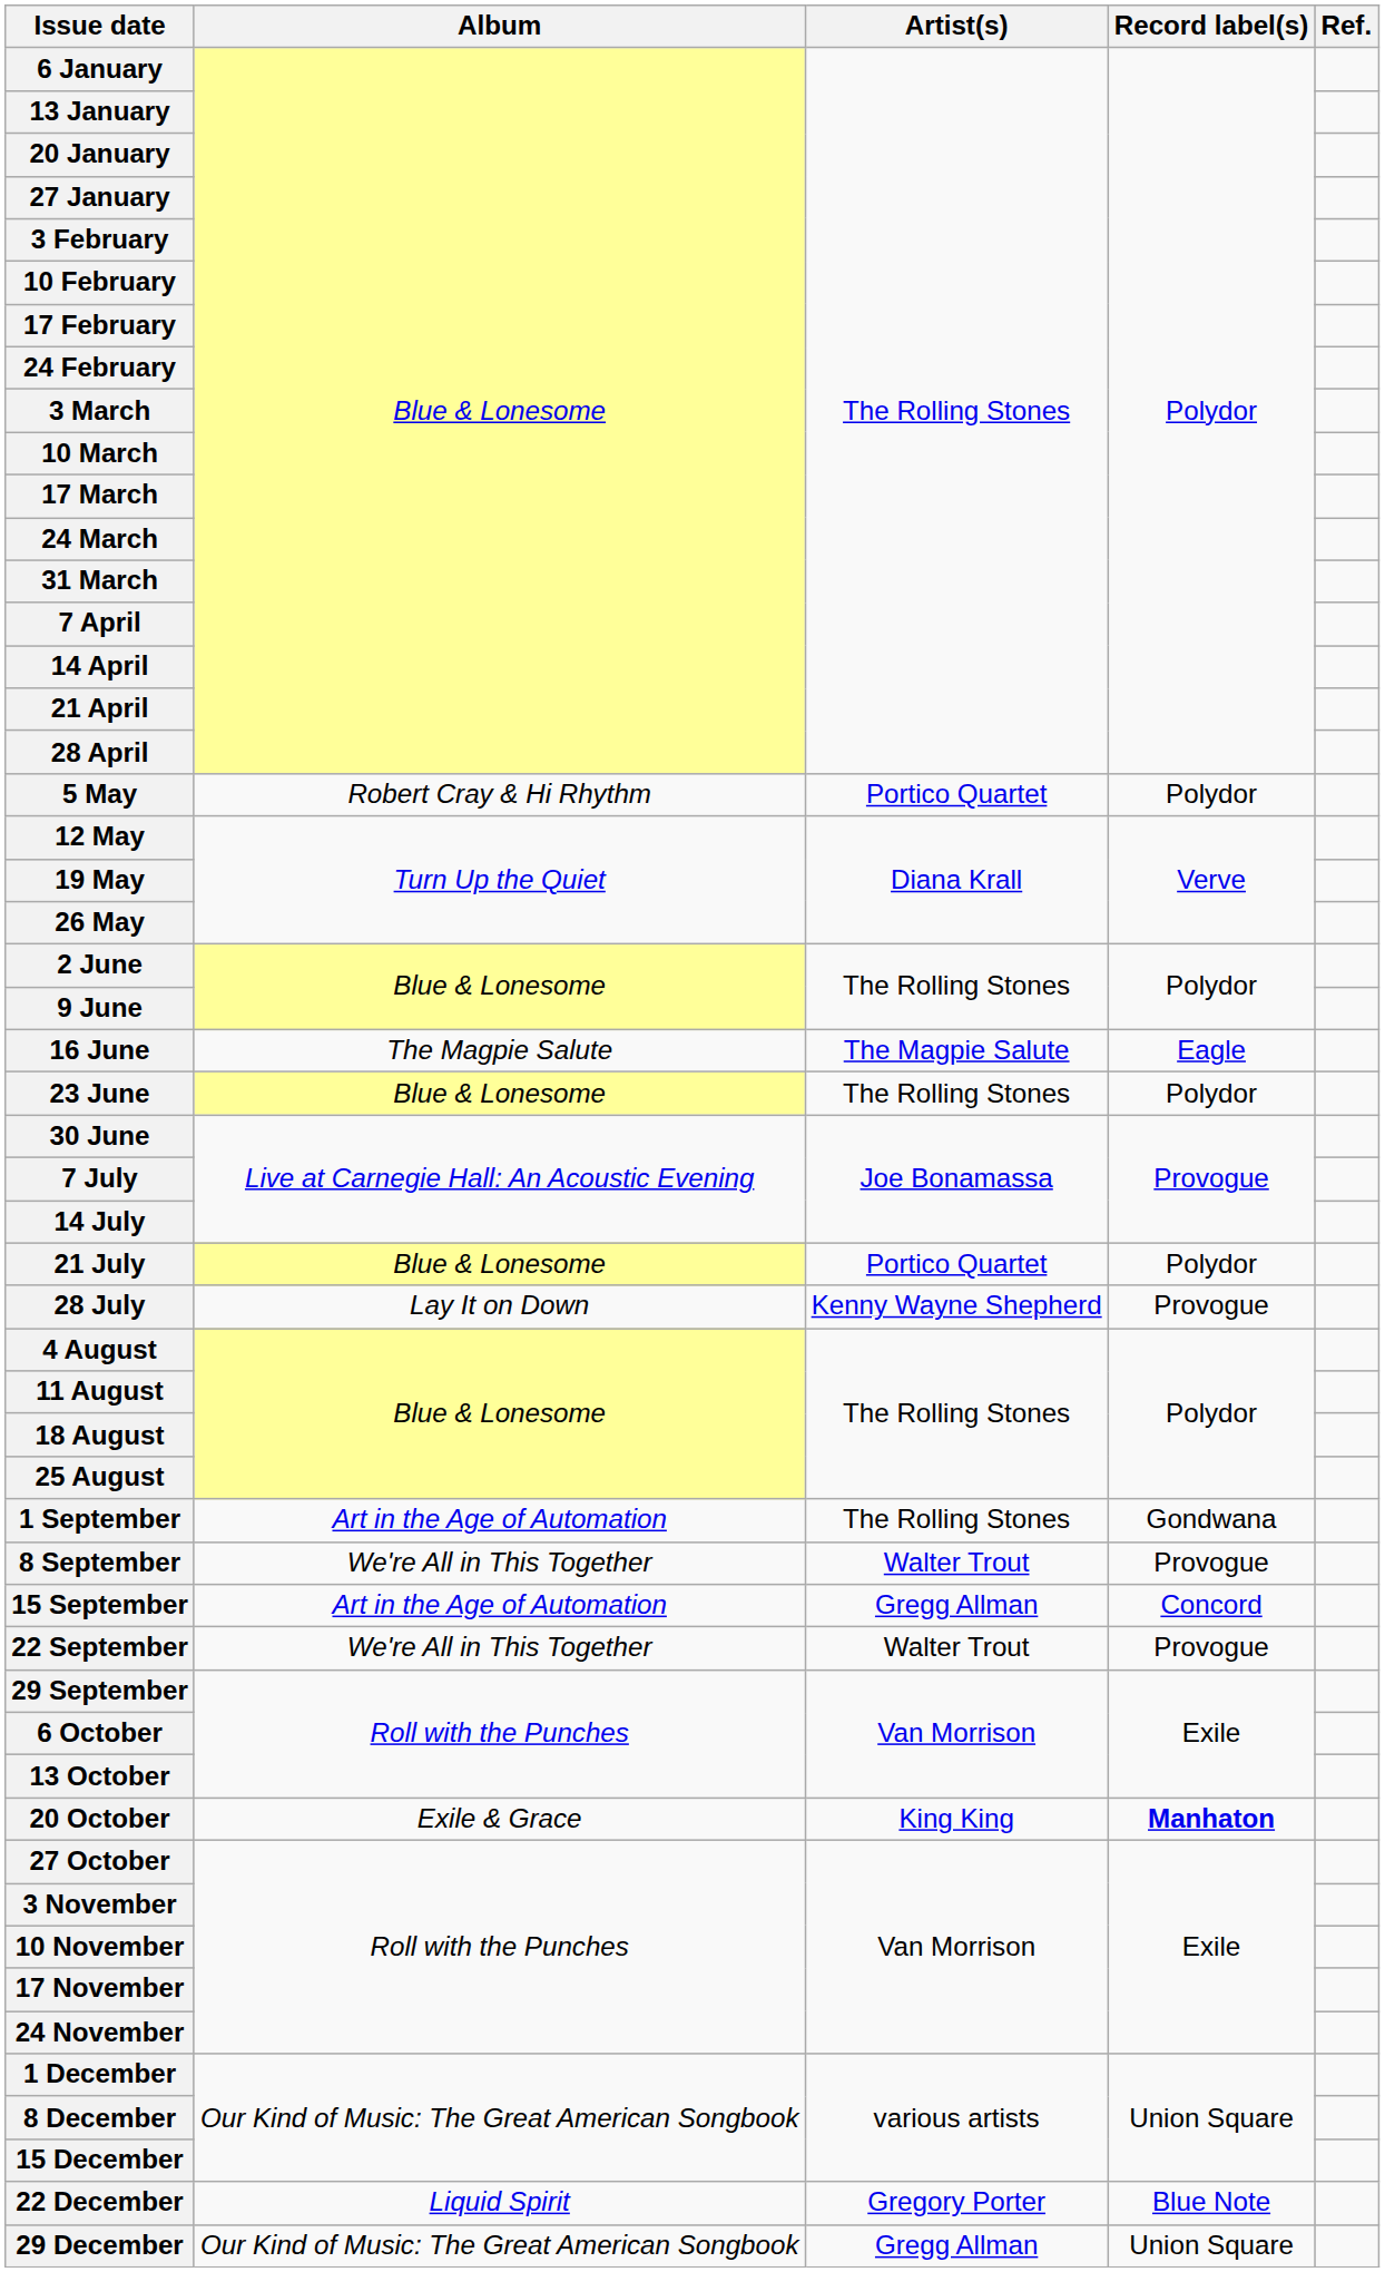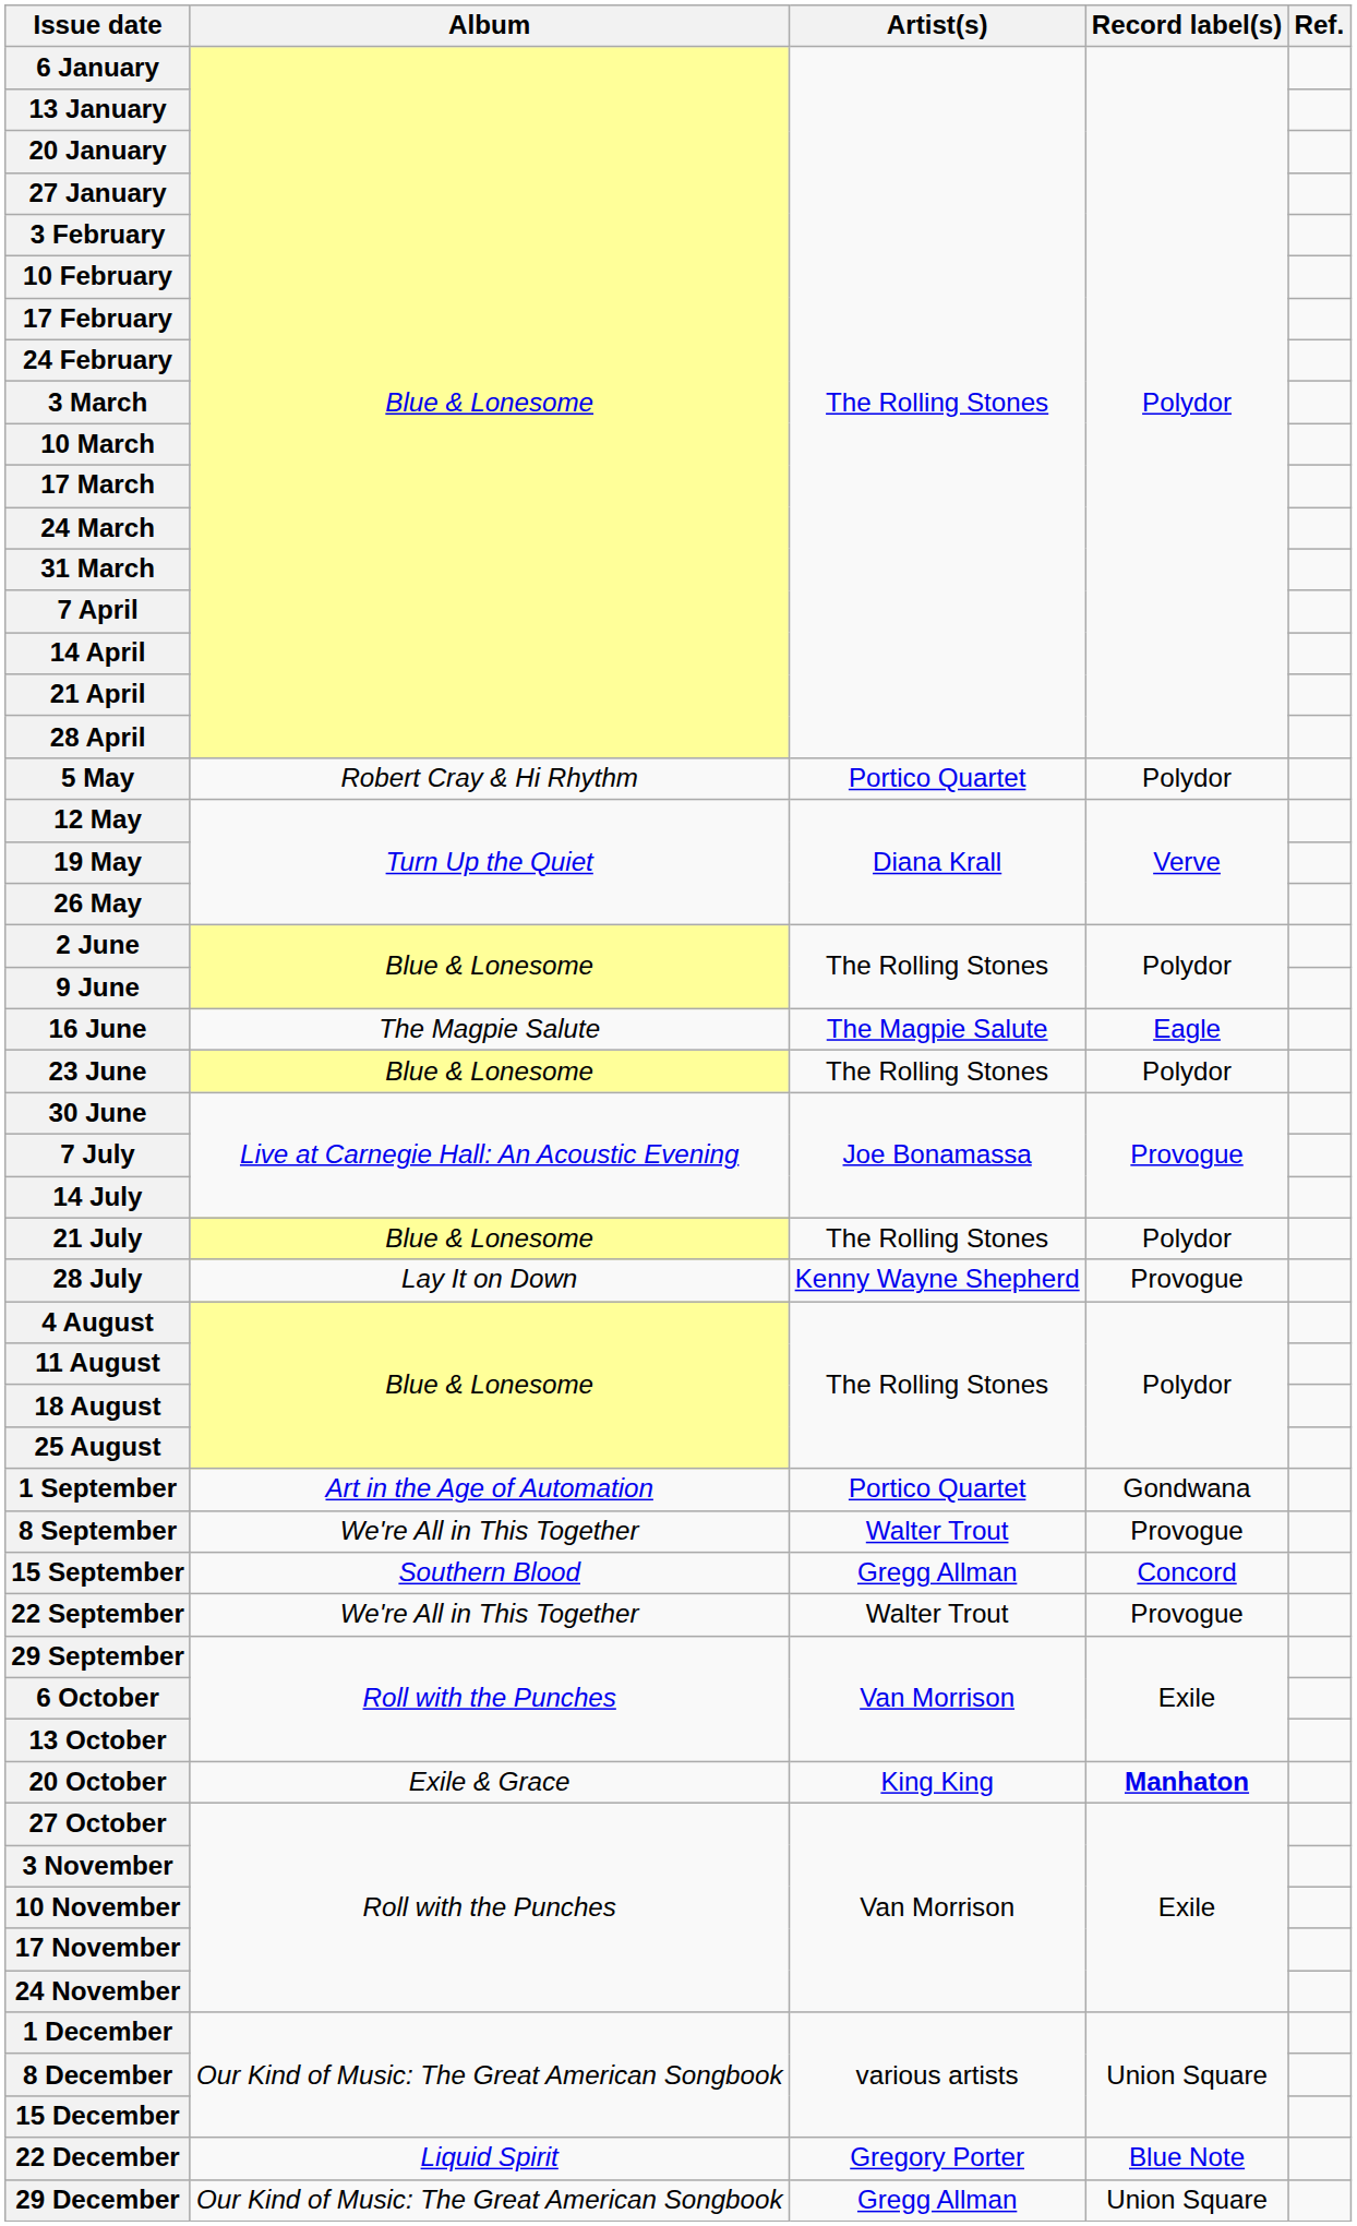 <table class="wikitable plainrowheaders" style="text-align:center">
 <tr>
 <th scope="col">Issue date</th>
 <th scope="col">Album</th>
 <th scope="col">Artist(s)</th>
 <th scope="col">Record label(s)</th>
 <th scope="col">Ref.</th>
 </tr>
 <tr>
 <th scope="row">6 January</th>
 <td rowspan="17" style="background-color:#FFFF99"><em><a href='#'>Blue & Lonesome</a></em> </td>
 <td rowspan="17"><a href='#'>The Rolling Stones</a></td>
 <td rowspan="17"><a href='#'>Polydor</a></td>
 <td></td>
 </tr>
 <tr>
 <th scope="row">13 January</th>
 <td></td>
 </tr>
 <tr>
 <th scope="row">20 January</th>
 <td></td>
 </tr>
 <tr>
 <th scope="row">27 January</th>
 <td></td>
 </tr>
 <tr>
 <th scope="row">3 February</th>
 <td></td>
 </tr>
 <tr>
 <th scope="row">10 February</th>
 <td></td>
 </tr>
 <tr>
 <th scope="row">17 February</th>
 <td></td>
 </tr>
 <tr>
 <th scope="row">24 February</th>
 <td></td>
 </tr>
 <tr>
 <th scope="row">3 March</th>
 <td></td>
 </tr>
 <tr>
 <th scope="row">10 March</th>
 <td></td>
 </tr>
 <tr>
 <th scope="row">17 March</th>
 <td></td>
 </tr>
 <tr>
 <th scope="row">24 March</th>
 <td></td>
 </tr>
 <tr>
 <th scope="row">31 March</th>
 <td></td>
 </tr>
 <tr>
 <th scope="row">7 April</th>
 <td></td>
 </tr>
 <tr>
 <th scope="row">14 April</th>
 <td></td>
 </tr>
 <tr>
 <th scope="row">21 April</th>
 <td></td>
 </tr>
 <tr>
 <th scope="row">28 April</th>
 <td></td>
 </tr>
 <tr>
 <th scope="row">5 May</th>
 <td><em>Robert Cray & Hi Rhythm</em></td>
 <td><a href='#'>Portico Quartet</a></td>
 <td>Polydor</td>
 <td></td>
 </tr>
 <tr>
 <th scope="row">12 May</th>
 <td rowspan="3"><em><a href='#'>Turn Up the Quiet</a></em></td>
 <td rowspan="3"><a href='#'>Diana Krall</a></td>
 <td rowspan="3"><a href='#'>Verve</a></td>
 <td></td>
 </tr>
 <tr>
 <th scope="row">19 May</th>
 <td></td>
 </tr>
 <tr>
 <th scope="row">26 May</th>
 <td></td>
 </tr>
 <tr>
 <th scope="row">2 June</th>
 <td rowspan="2" style="background-color:#FFFF99"><em>Blue & Lonesome</em> </td>
 <td rowspan="2">The Rolling Stones</td>
 <td rowspan="2">Polydor</td>
 <td></td>
 </tr>
 <tr>
 <th scope="row">9 June</th>
 <td></td>
 </tr>
 <tr>
 <th scope="row">16 June</th>
 <td><em>The Magpie Salute</em></td>
 <td><a href='#'>The Magpie Salute</a></td>
 <td><a href='#'>Eagle</a></td>
 <td></td>
 </tr>
 <tr>
 <th scope="row">23 June</th>
 <td style="background-color:#FFFF99"><em>Blue & Lonesome</em> </td>
 <td>The Rolling Stones</td>
 <td>Polydor</td>
 <td></td>
 </tr>
 <tr>
 <th scope="row">30 June</th>
 <td rowspan="3"><em><a href='#'>Live at Carnegie Hall: An Acoustic Evening</a></em></td>
 <td rowspan="3"><a href='#'>Joe Bonamassa</a></td>
 <td rowspan="3"><a href='#'>Provogue</a></td>
 <td></td>
 </tr>
 <tr>
 <th scope="row">7 July</th>
 <td></td>
 </tr>
 <tr>
 <th scope="row">14 July</th>
 <td></td>
 </tr>
 <tr>
 <th scope="row">21 July</th>
 <td style="background-color:#FFFF99"><em>Blue & Lonesome</em> </td>
-<td><a href='#'>Portico Quartet</a></td>
+<td>The Rolling Stones</td>
 <td>Polydor</td>
 <td></td>
 </tr>
 <tr>
 <th scope="row">28 July</th>
 <td><em>Lay It on Down</em></td>
 <td><a href='#'>Kenny Wayne Shepherd</a></td>
 <td>Provogue</td>
 <td></td>
 </tr>
 <tr>
 <th scope="row">4 August</th>
 <td rowspan="4" style="background-color:#FFFF99"><em>Blue & Lonesome</em> </td>
 <td rowspan="4">The Rolling Stones</td>
 <td rowspan="4">Polydor</td>
 <td></td>
 </tr>
 <tr>
 <th scope="row">11 August</th>
 <td></td>
 </tr>
 <tr>
 <th scope="row">18 August</th>
 <td></td>
 </tr>
 <tr>
 <th scope="row">25 August</th>
 <td></td>
 </tr>
 <tr>
 <th scope="row">1 September</th>
 <td><em><a href='#'>Art in the Age of Automation</a></em></td>
-<td>The Rolling Stones</td>
+<td><a href='#'>Portico Quartet</a></td>
 <td>Gondwana</td>
 <td></td>
 </tr>
 <tr>
 <th scope="row">8 September</th>
 <td><em>We're All in This Together</em></td>
 <td><a href='#'>Walter Trout</a></td>
 <td>Provogue</td>
 <td></td>
 </tr>
 <tr>
 <th scope="row">15 September</th>
-<td><em><a href='#'>Art in the Age of Automation</a></em></td>
+<td><em><a href='#'>Southern Blood</a></em></td>
 <td><a href='#'>Gregg Allman</a></td>
 <td><a href='#'>Concord</a></td>
 <td></td>
 </tr>
 <tr>
 <th scope="row">22 September</th>
 <td><em>We're All in This Together</em></td>
 <td>Walter Trout</td>
 <td>Provogue</td>
 <td></td>
 </tr>
 <tr>
 <th scope="row">29 September</th>
 <td rowspan="3"><em><a href='#'>Roll with the Punches</a></em></td>
 <td rowspan="3"><a href='#'>Van Morrison</a></td>
 <td rowspan="3">Exile</td>
 <td></td>
 </tr>
 <tr>
 <th scope="row">6 October</th>
 <td></td>
 </tr>
 <tr>
 <th scope="row">13 October</th>
 <td></td>
 </tr>
 <tr>
 <th scope="row">20 October</th>
 <td><em>Exile & Grace</em></td>
 <td><a href='#'>King King</a></td>
 <td><strong><a href='#'>Manhaton</a></strong></td>
 <td></td>
 </tr>
 <tr>
 <th scope="row">27 October</th>
 <td rowspan="5"><em>Roll with the Punches</em></td>
 <td rowspan="5">Van Morrison</td>
 <td rowspan="5">Exile</td>
 <td></td>
 </tr>
 <tr>
 <th scope="row">3 November</th>
 <td></td>
 </tr>
 <tr>
 <th scope="row">10 November</th>
 <td></td>
 </tr>
 <tr>
 <th scope="row">17 November</th>
 <td></td>
 </tr>
 <tr>
 <th scope="row">24 November</th>
 <td></td>
 </tr>
 <tr>
 <th scope="row">1 December</th>
 <td rowspan="3"><em>Our Kind of Music: The Great American Songbook</em></td>
 <td rowspan="3">various artists</td>
 <td rowspan="3">Union Square</td>
 <td></td>
 </tr>
 <tr>
 <th scope="row">8 December</th>
 <td></td>
 </tr>
 <tr>
 <th scope="row">15 December</th>
 <td></td>
 </tr>
 <tr>
 <th scope="row">22 December</th>
 <td><em><a href='#'>Liquid Spirit</a></em></td>
 <td><a href='#'>Gregory Porter</a></td>
 <td><a href='#'>Blue Note</a></td>
 <td></td>
 </tr>
 <tr>
 <th scope="row">29 December</th>
 <td><em>Our Kind of Music: The Great American Songbook</em></td>
 <td><a href='#'>Gregg Allman</a></td>
 <td>Union Square</td>
 <td></td>
 </tr>
 </table>
